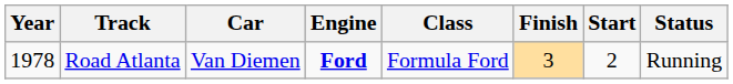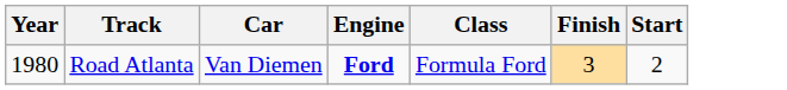 <table class="wikitable" style="text-align:center; font-size:90%">
 <tr>
 <th>Year</th>
 <th>Track</th>
 <th>Car</th>
 <th>Engine</th>
 <th>Class</th>
 <th>Finish</th>
 <th>Start</th>
-<th>Status</th>
 </tr>
 <tr>
-<td>1978</td>
+<td>1980</td>
 <td><a href='#'>Road Atlanta</a></td>
 <td><a href='#'>Van Diemen</a></td>
 <td><strong><a href='#'>Ford</a></strong></td>
 <td><a href='#'>Formula Ford</a></td>
 <td style="background:#FFDF9F;">3</td>
 <td>2</td>
-<td>Running</td>
 </tr>
 </table>
